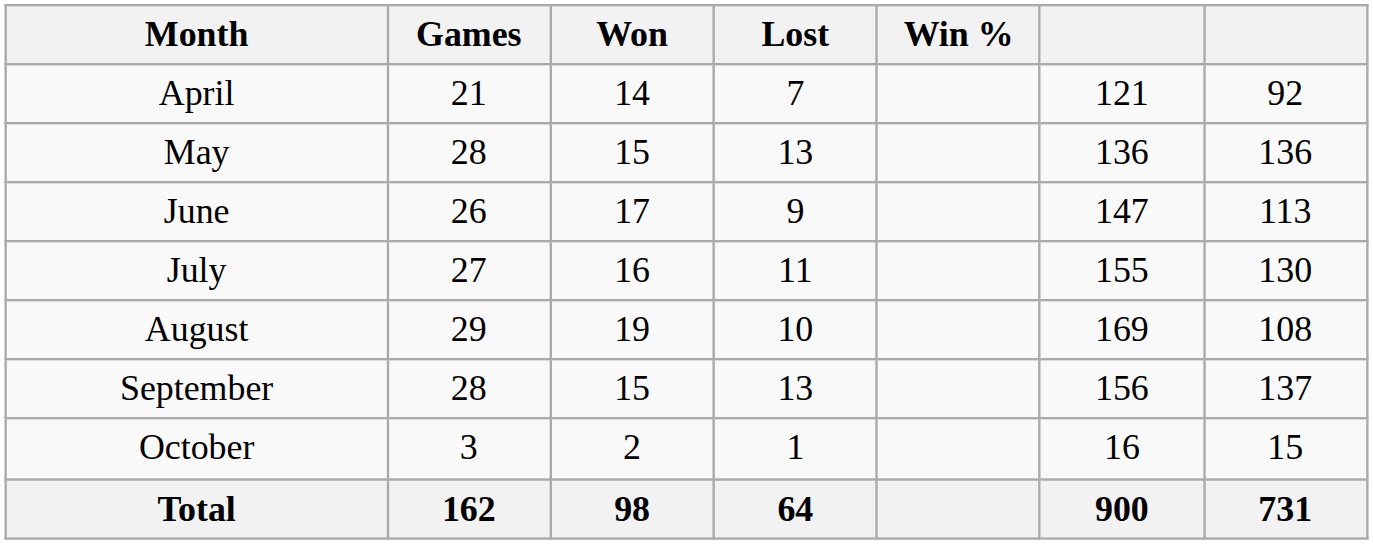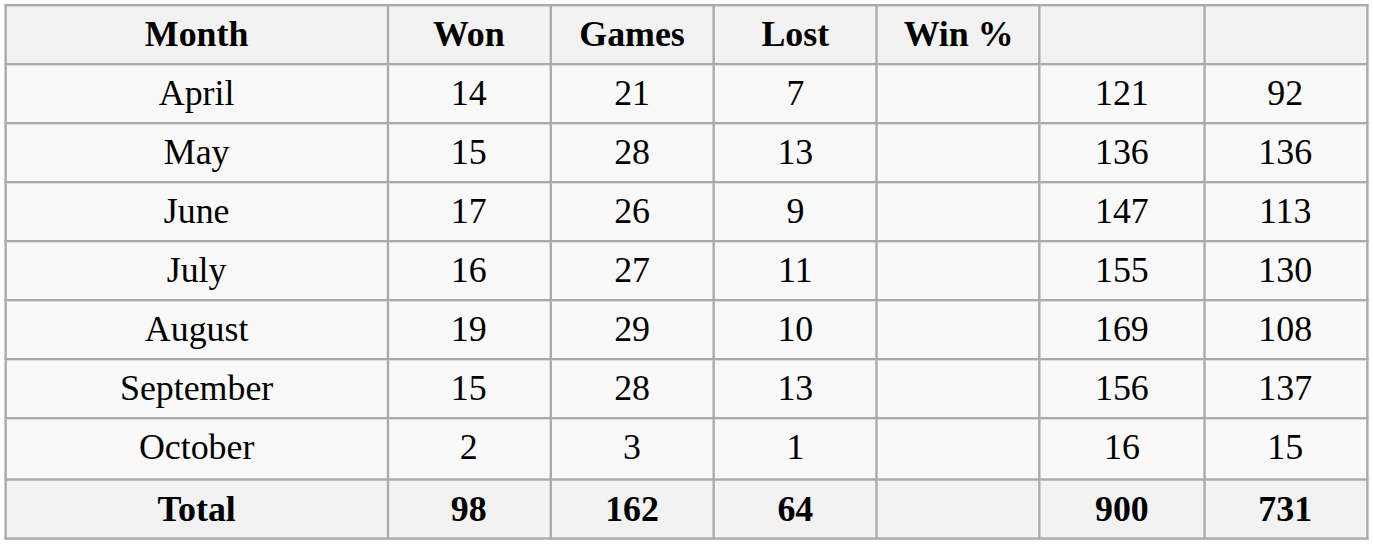 <table class="wikitable" style="margin:1em auto; font-size:95%; text-align:center; width:38em;">
 <tr>
 <th style="width:28%;">Month</th>
+<th style="width:12%;">Won</th>
 <th style="width:12%;">Games</th>
-<th style="width:12%;">Won</th>
 <th style="width:12%;">Lost</th>
 <th style="width:12%;">Win %</th>
 <th style="width:12%;"></th>
 <th style="width:12%;"></th>
 </tr>
 <tr>
 <td>April</td>
+<td>14</td>
 <td>21</td>
-<td>14</td>
 <td>7</td>
 <td></td>
 <td>121</td>
 <td>92</td>
 </tr>
 <tr>
 <td>May</td>
+<td>15</td>
 <td>28</td>
-<td>15</td>
 <td>13</td>
 <td></td>
 <td>136</td>
 <td>136</td>
 </tr>
 <tr>
 <td>June</td>
+<td>17</td>
 <td>26</td>
-<td>17</td>
 <td>9</td>
 <td></td>
 <td>147</td>
 <td>113</td>
 </tr>
 <tr>
 <td>July</td>
+<td>16</td>
 <td>27</td>
-<td>16</td>
 <td>11</td>
 <td></td>
 <td>155</td>
 <td>130</td>
 </tr>
 <tr>
 <td>August</td>
+<td>19</td>
 <td>29</td>
-<td>19</td>
 <td>10</td>
 <td></td>
 <td>169</td>
 <td>108</td>
 </tr>
 <tr>
 <td>September</td>
+<td>15</td>
 <td>28</td>
-<td>15</td>
 <td>13</td>
 <td></td>
 <td>156</td>
 <td>137</td>
 </tr>
 <tr>
 <td>October</td>
+<td>2</td>
 <td>3</td>
-<td>2</td>
 <td>1</td>
 <td></td>
 <td>16</td>
 <td>15</td>
 </tr>
 <tr>
 <th>Total</th>
+<th>98</th>
 <th>162</th>
-<th>98</th>
 <th>64</th>
 <th></th>
 <th>900</th>
 <th>731</th>
 </tr>
 </table>
